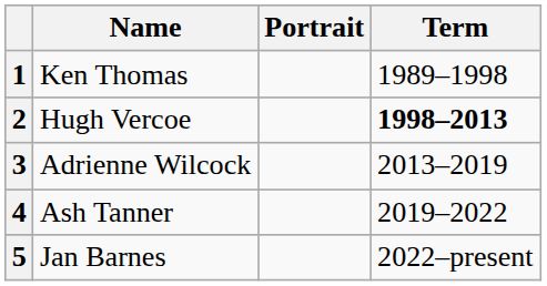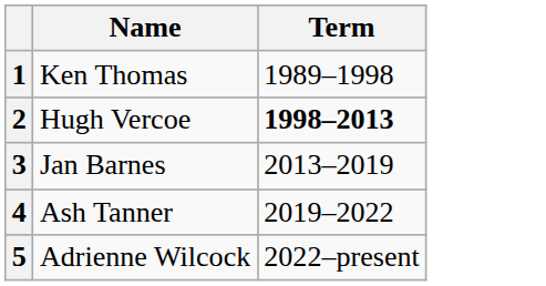 <table class="wikitable">
 <tr>
 <th></th>
 <th>Name</th>
-<th>Portrait</th>
 <th>Term</th>
 </tr>
 <tr>
 <th scope="rowspan">1</th>
 <td>Ken Thomas</td>
-<td></td>
 <td>1989–1998</td>
 </tr>
 <tr>
 <th scope="rowspan">2</th>
 <td>Hugh Vercoe</td>
-<td></td>
 <td><strong>1998–2013</strong></td>
 </tr>
 <tr>
 <th scope="rowspan">3</th>
-<td>Adrienne Wilcock</td>
-<td></td>
+<td>Jan Barnes</td>
 <td>2013–2019</td>
 </tr>
 <tr>
 <th scope="rowspan">4</th>
 <td>Ash Tanner</td>
-<td></td>
 <td>2019–2022</td>
 </tr>
 <tr>
 <th scope="rowspan">5</th>
-<td>Jan Barnes</td>
-<td></td>
+<td>Adrienne Wilcock</td>
 <td>2022–present</td>
 </tr>
 </table>
